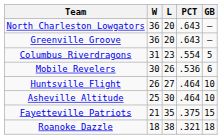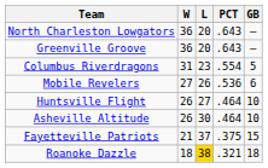 <table class="wikitable">
 <tr>
 <th>Team</th>
 <th>W</th>
 <th>L</th>
 <th>PCT</th>
 <th>GB</th>
 </tr>
 <tr align="center">
 <td><a href='#'>North Charleston Lowgators</a></td>
 <td>36</td>
 <td>20</td>
 <td>.643</td>
 <td>—</td>
 </tr>
 <tr align="center">
 <td><a href='#'>Greenville Groove</a></td>
 <td>36</td>
 <td>20</td>
 <td>.643</td>
 <td>—</td>
 </tr>
 <tr align="center">
 <td><a href='#'>Columbus Riverdragons</a></td>
 <td>31</td>
 <td>23</td>
 <td>.554</td>
 <td>5</td>
 </tr>
 <tr align="center">
 <td><a href='#'>Mobile Revelers</a></td>
-<td>30</td>
+<td>27</td>
 <td>26</td>
 <td>.536</td>
 <td>6</td>
 </tr>
 <tr align="center">
 <td><a href='#'>Huntsville Flight</a></td>
 <td>26</td>
 <td>27</td>
 <td>.464</td>
 <td>10</td>
 </tr>
 <tr align="center">
 <td><a href='#'>Asheville Altitude</a></td>
-<td>25</td>
+<td>26</td>
 <td>30</td>
 <td>.464</td>
 <td>10</td>
 </tr>
 <tr align="center">
 <td><a href='#'>Fayetteville Patriots</a></td>
 <td>21</td>
-<td>35</td>
+<td>37</td>
 <td>.375</td>
 <td>15</td>
 </tr>
 <tr align="center">
 <td><a href='#'>Roanoke Dazzle</a></td>
 <td>18</td>
-<td>38</td>
+<td style="background: gold;">38</td>
 <td>.321</td>
 <td>18</td>
 </tr>
 </table>
